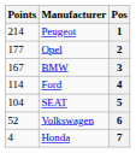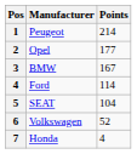 <table class="wikitable" style="font-size: 90%">
 <tr>
+<th>Pos</th>
+<th>Manufacturer</th>
 <th>Points</th>
-<th>Manufacturer</th>
-<th>Pos</th>
 </tr>
 <tr>
+<th>1</th>
+<td> <a href='#'>Peugeot</a></td>
 <td>214</td>
-<td> <a href='#'>Peugeot</a></td>
-<th>1</th>
 </tr>
 <tr>
+<th>2</th>
+<td> <a href='#'>Opel</a></td>
 <td>177</td>
-<td> <a href='#'>Opel</a></td>
-<th>2</th>
 </tr>
 <tr>
+<th>3</th>
+<td> <a href='#'>BMW</a></td>
 <td>167</td>
-<td> <a href='#'>BMW</a></td>
-<th>3</th>
 </tr>
 <tr>
+<th>4</th>
+<td> <a href='#'>Ford</a></td>
 <td>114</td>
-<td> <a href='#'>Ford</a></td>
-<th>4</th>
 </tr>
 <tr>
+<th>5</th>
+<td> <a href='#'>SEAT</a></td>
 <td>104</td>
-<td> <a href='#'>SEAT</a></td>
-<th>5</th>
 </tr>
 <tr>
+<th>6</th>
+<td> <a href='#'>Volkswagen</a></td>
 <td>52</td>
-<td> <a href='#'>Volkswagen</a></td>
-<th>6</th>
 </tr>
 <tr>
+<th>7</th>
+<td> <a href='#'>Honda</a></td>
 <td>4</td>
-<td> <a href='#'>Honda</a></td>
-<th>7</th>
 </tr>
 </table>
